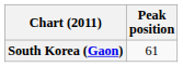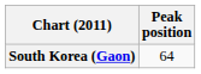 <table class="wikitable plainrowheaders" style="text-align:center">
 <tr>
 <th scope="col">Chart (2011)</th>
 <th scope="col">Peak<br>position</th>
 </tr>
 <tr>
 <th scope="row">South Korea (<a href='#'>Gaon</a>)</th>
-<td>61</td>
+<td>64</td>
 </tr>
 </table>
